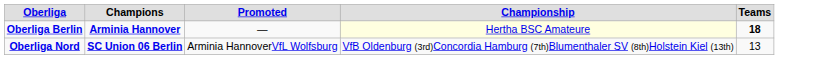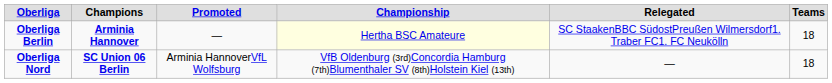 <table class="wikitable">
 <tr align="center" style="background:#dfdfdf">
 <td><strong><a href='#'>Oberliga</a></strong></td>
 <td><strong>Champions</strong></td>
 <td><strong><a href='#'>Promoted</a></strong></td>
 <td><strong><a href='#'>Championship</a></strong></td>
+<td><strong>Relegated</strong></td>
 <td><strong>Teams</strong></td>
 </tr>
 <tr align="center">
 <td><strong><a href='#'>Oberliga Berlin</a></strong></td>
 <td><strong><a href='#'>Arminia Hannover</a></strong></td>
 <td>—</td>
 <td style="background: lightyellow;"><a href='#'>Hertha BSC Amateure</a></td>
-<td><strong>18</strong></td>
+<td><a href='#'>SC Staaken</a><a href='#'>BBC Südost</a><a href='#'>Preußen Wilmersdorf</a><a href='#'>1. Traber FC</a><a href='#'>1. FC Neukölln</a></td>
+<td>18</td>
 </tr>
 <tr align="center">
 <td><strong><a href='#'>Oberliga Nord</a></strong></td>
 <td><strong><a href='#'>SC Union 06 Berlin</a></strong></td>
 <td>Arminia Hannover<a href='#'>VfL Wolfsburg</a></td>
 <td><a href='#'>VfB Oldenburg</a> <small>(3rd)</small><a href='#'>Concordia Hamburg</a> <small>(7th)</small><a href='#'>Blumenthaler SV</a> <small>(8th)</small><a href='#'>Holstein Kiel</a> <small>(13th)</small></td>
-<td>13</td>
+<td>—</td>
+<td>18</td>
 </tr>
 </table>
